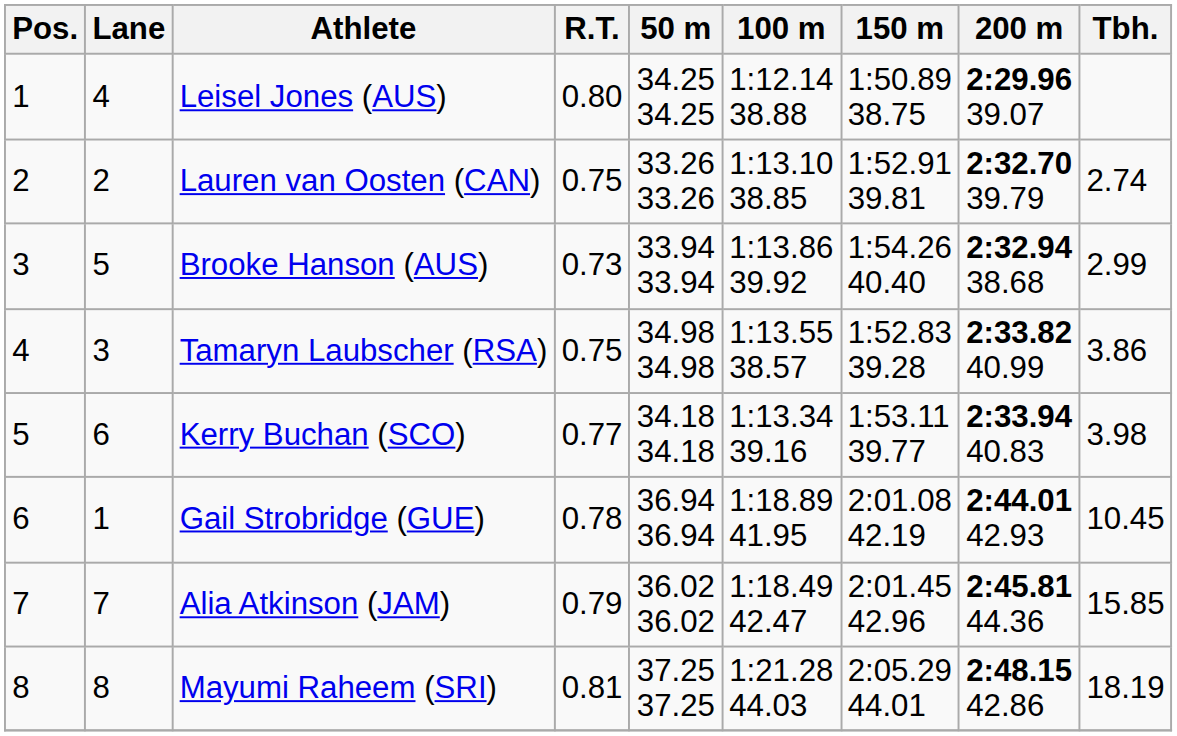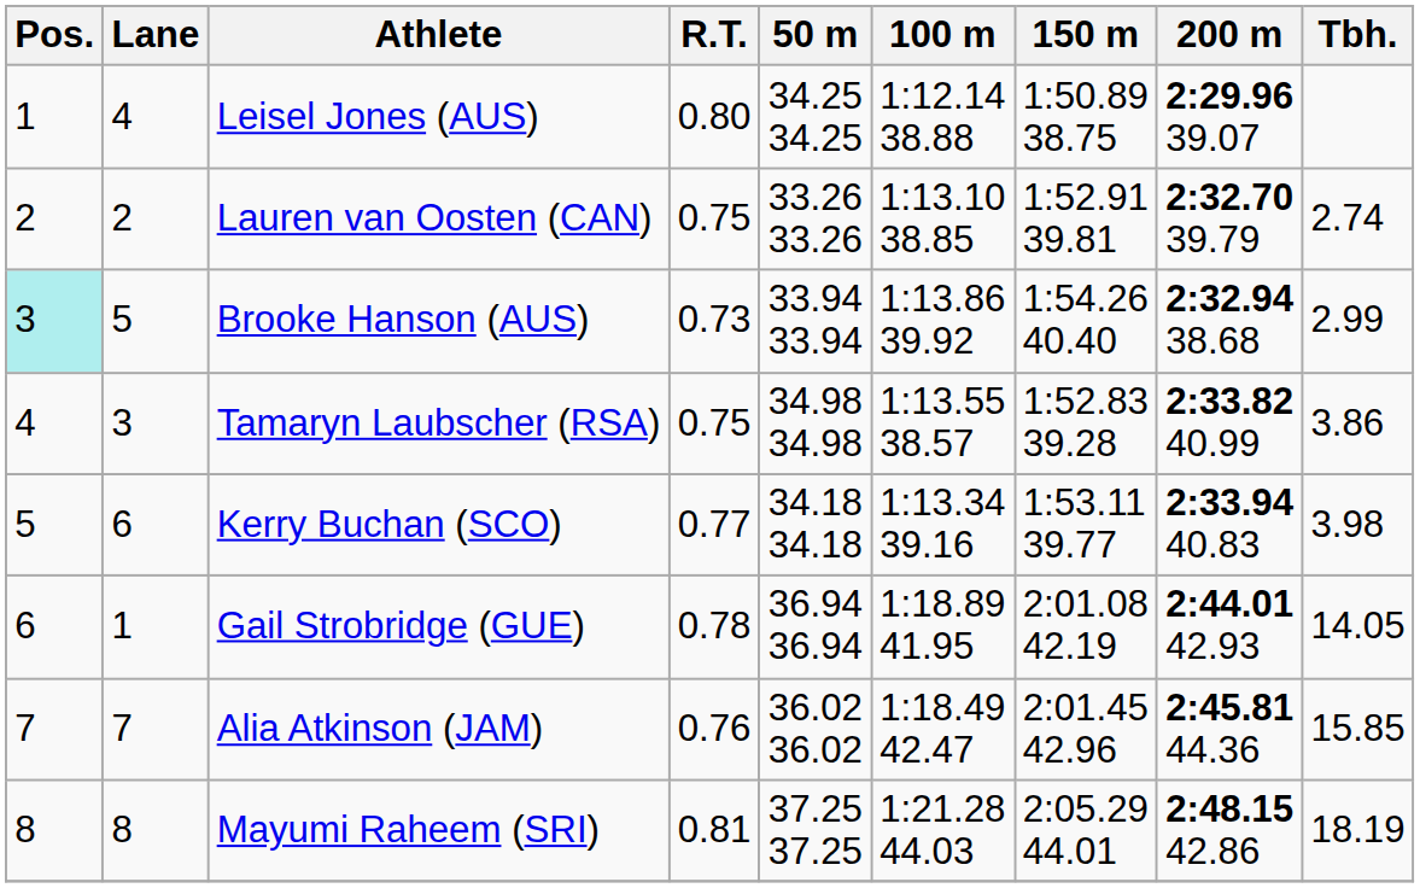 <table class="wikitable">
 <tr>
 <th>Pos.</th>
 <th>Lane</th>
 <th>Athlete</th>
 <th>R.T.</th>
 <th>50 m</th>
 <th>100 m</th>
 <th>150 m</th>
 <th>200 m</th>
 <th>Tbh.</th>
 </tr>
 <tr>
 <td>1</td>
 <td>4</td>
 <td> <a href='#'>Leisel Jones</a> (<a href='#'>AUS</a>)</td>
 <td>0.80</td>
 <td>34.25<br>34.25</td>
 <td>1:12.14<br>38.88</td>
 <td>1:50.89<br>38.75</td>
 <td><strong>2:29.96</strong><br>39.07</td>
 <td> </td>
 </tr>
 <tr>
 <td>2</td>
 <td>2</td>
 <td> <a href='#'>Lauren van Oosten</a> (<a href='#'>CAN</a>)</td>
 <td>0.75</td>
 <td>33.26<br>33.26</td>
 <td>1:13.10<br>38.85</td>
 <td>1:52.91<br>39.81</td>
 <td><strong>2:32.70</strong><br>39.79</td>
 <td>2.74</td>
 </tr>
 <tr>
-<td>3</td>
+<td style="background: paleturquoise;">3</td>
 <td>5</td>
 <td> <a href='#'>Brooke Hanson</a> (<a href='#'>AUS</a>)</td>
 <td>0.73</td>
 <td>33.94<br>33.94</td>
 <td>1:13.86<br>39.92</td>
 <td>1:54.26<br>40.40</td>
 <td><strong>2:32.94</strong><br>38.68</td>
 <td>2.99</td>
 </tr>
 <tr>
 <td>4</td>
 <td>3</td>
 <td> <a href='#'>Tamaryn Laubscher</a> (<a href='#'>RSA</a>)</td>
 <td>0.75</td>
 <td>34.98<br>34.98</td>
 <td>1:13.55<br>38.57</td>
 <td>1:52.83<br>39.28</td>
 <td><strong>2:33.82</strong><br>40.99</td>
 <td>3.86</td>
 </tr>
 <tr>
 <td>5</td>
 <td>6</td>
 <td> <a href='#'>Kerry Buchan</a> (<a href='#'>SCO</a>)</td>
 <td>0.77</td>
 <td>34.18<br>34.18</td>
 <td>1:13.34<br>39.16</td>
 <td>1:53.11<br>39.77</td>
 <td><strong>2:33.94</strong><br>40.83</td>
 <td>3.98</td>
 </tr>
 <tr>
 <td>6</td>
 <td>1</td>
 <td> <a href='#'>Gail Strobridge</a> (<a href='#'>GUE</a>)</td>
 <td>0.78</td>
 <td>36.94<br>36.94</td>
 <td>1:18.89<br>41.95</td>
 <td>2:01.08<br>42.19</td>
 <td><strong>2:44.01</strong><br>42.93</td>
-<td>10.45</td>
+<td>14.05</td>
 </tr>
 <tr>
 <td>7</td>
 <td>7</td>
 <td> <a href='#'>Alia Atkinson</a> (<a href='#'>JAM</a>)</td>
-<td>0.79</td>
+<td>0.76</td>
 <td>36.02<br>36.02</td>
 <td>1:18.49<br>42.47</td>
 <td>2:01.45<br>42.96</td>
 <td><strong>2:45.81</strong><br>44.36</td>
 <td>15.85</td>
 </tr>
 <tr>
 <td>8</td>
 <td>8</td>
 <td> <a href='#'>Mayumi Raheem</a> (<a href='#'>SRI</a>)</td>
 <td>0.81</td>
 <td>37.25<br>37.25</td>
 <td>1:21.28<br>44.03</td>
 <td>2:05.29<br>44.01</td>
 <td><strong>2:48.15</strong><br>42.86</td>
 <td>18.19</td>
 </tr>
 <tr>
 </tr>
 </table>
